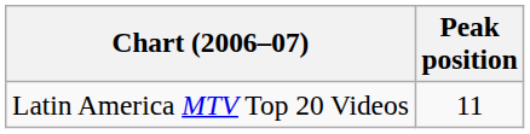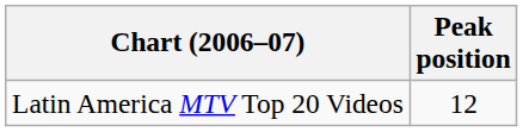 <table class="wikitable sortable">
 <tr>
 <th align="center">Chart (2006–07)</th>
 <th align="center">Peak<br>position</th>
 </tr>
 <tr>
 <td>Latin America <em><a href='#'>MTV</a></em> Top 20 Videos</td>
-<td align="center">11</td>
+<td align="center">12</td>
 </tr>
 </table>
